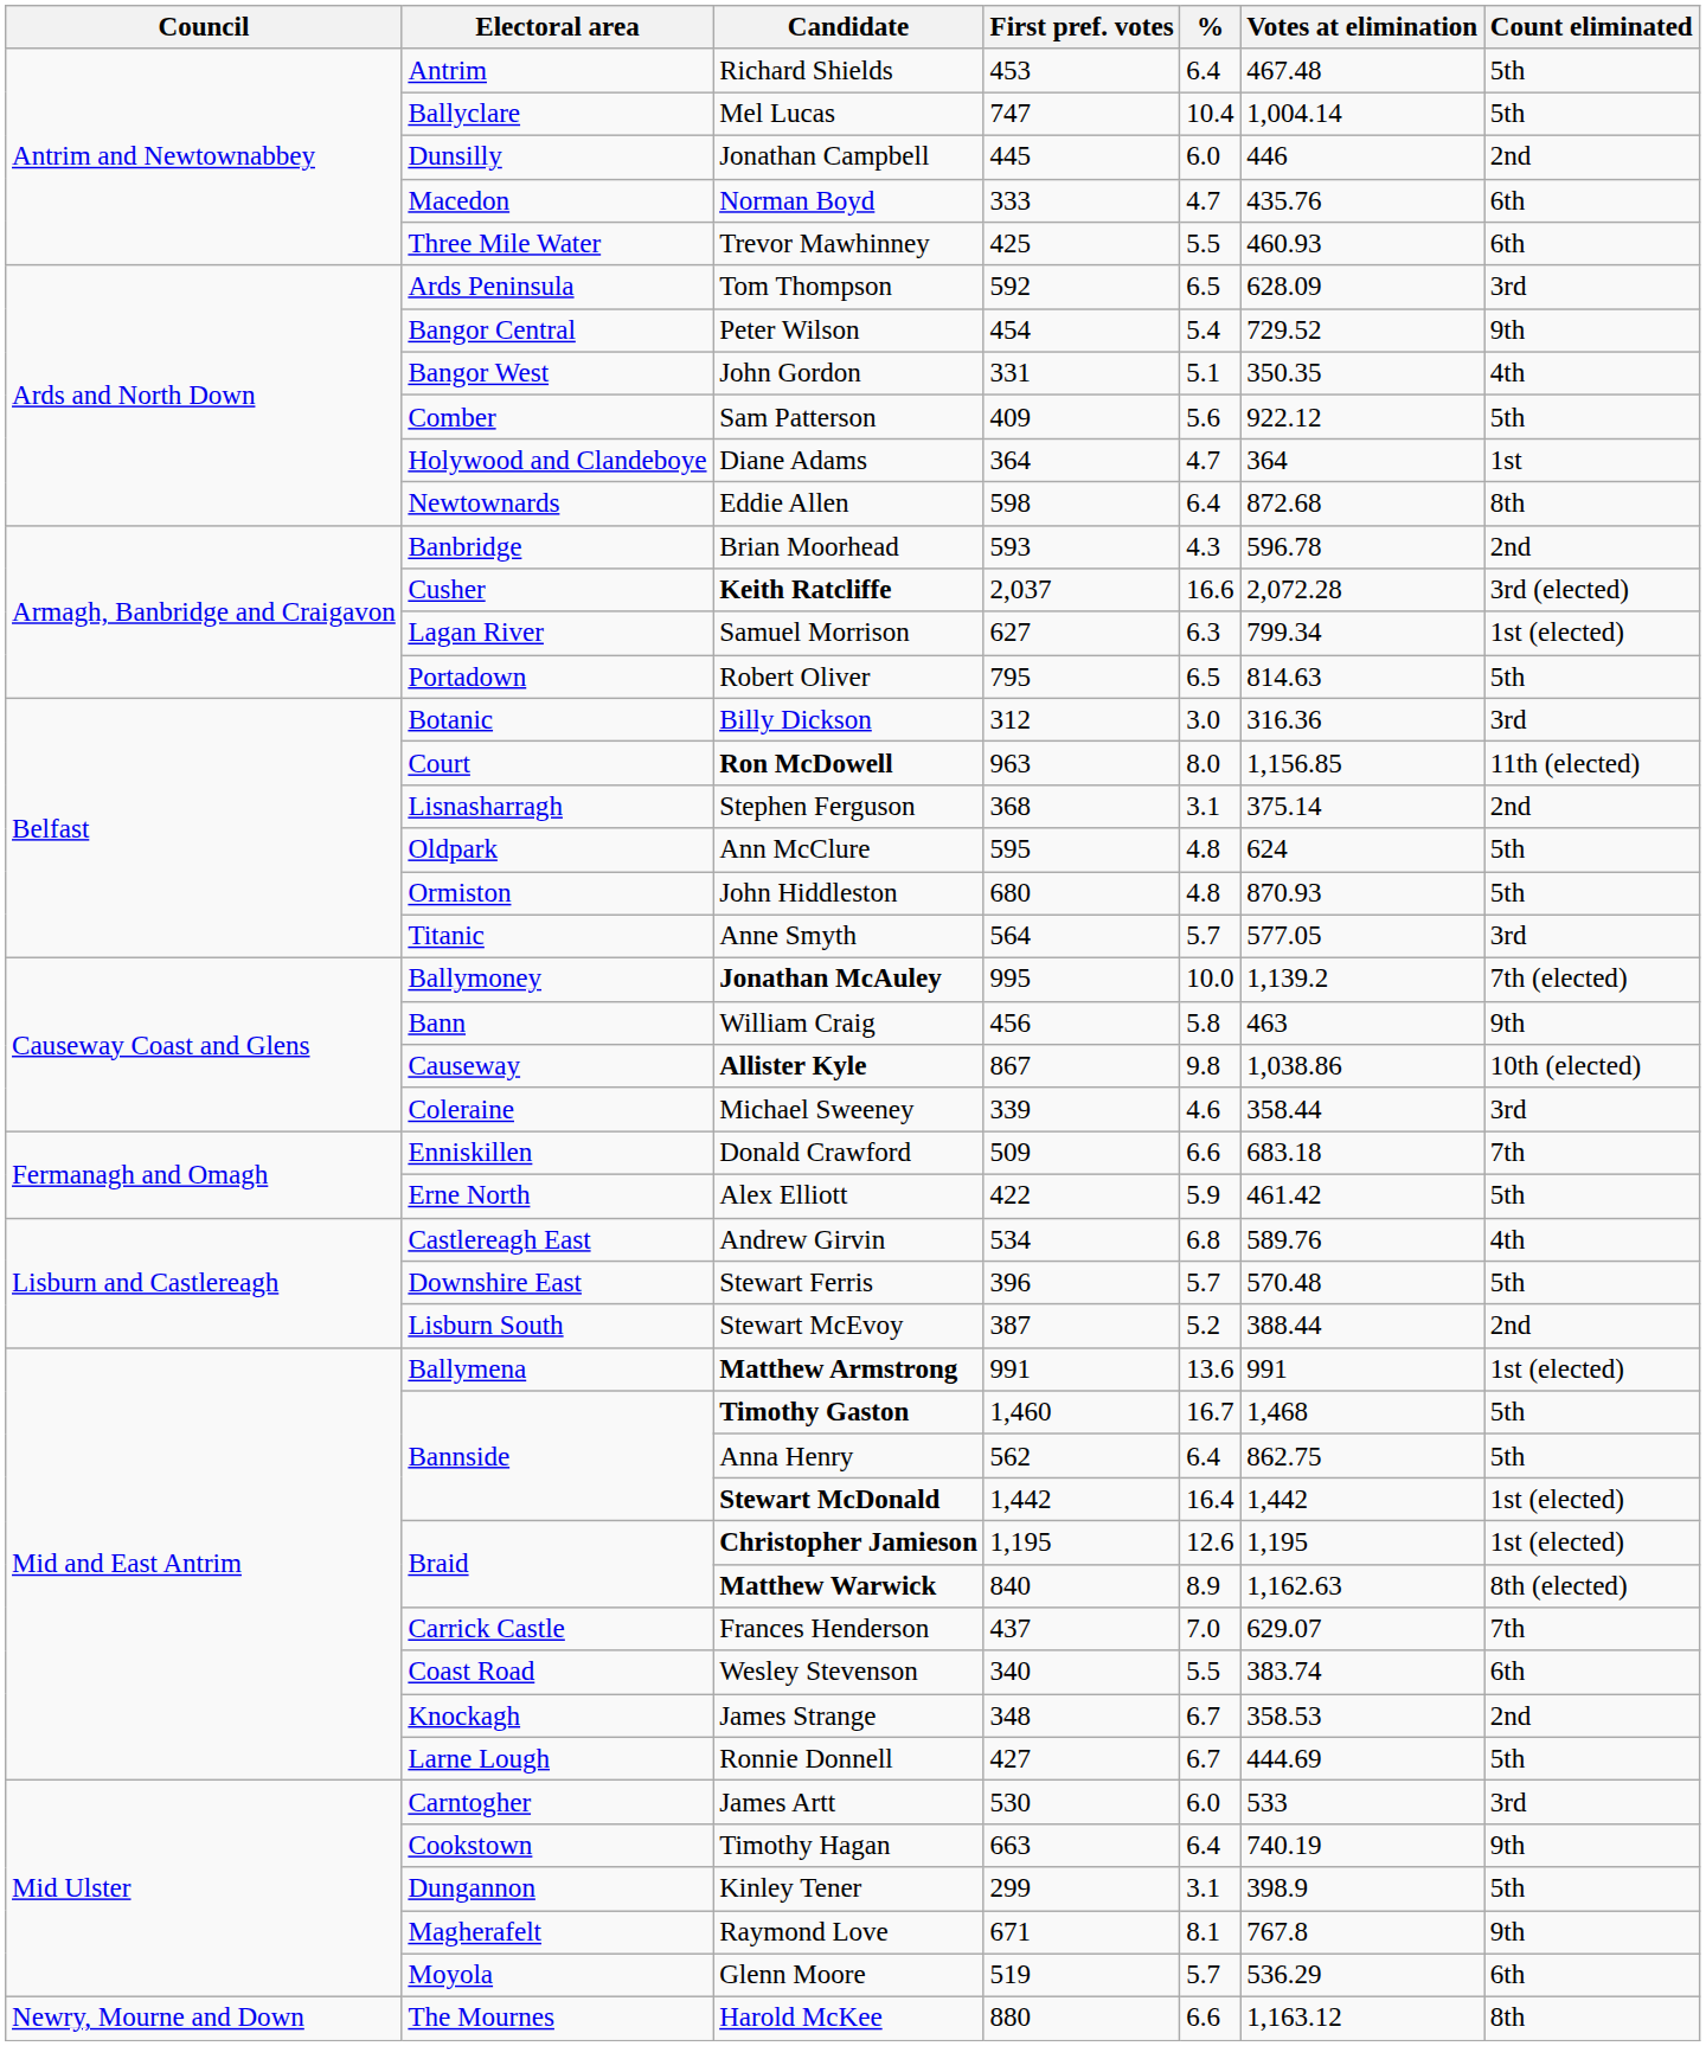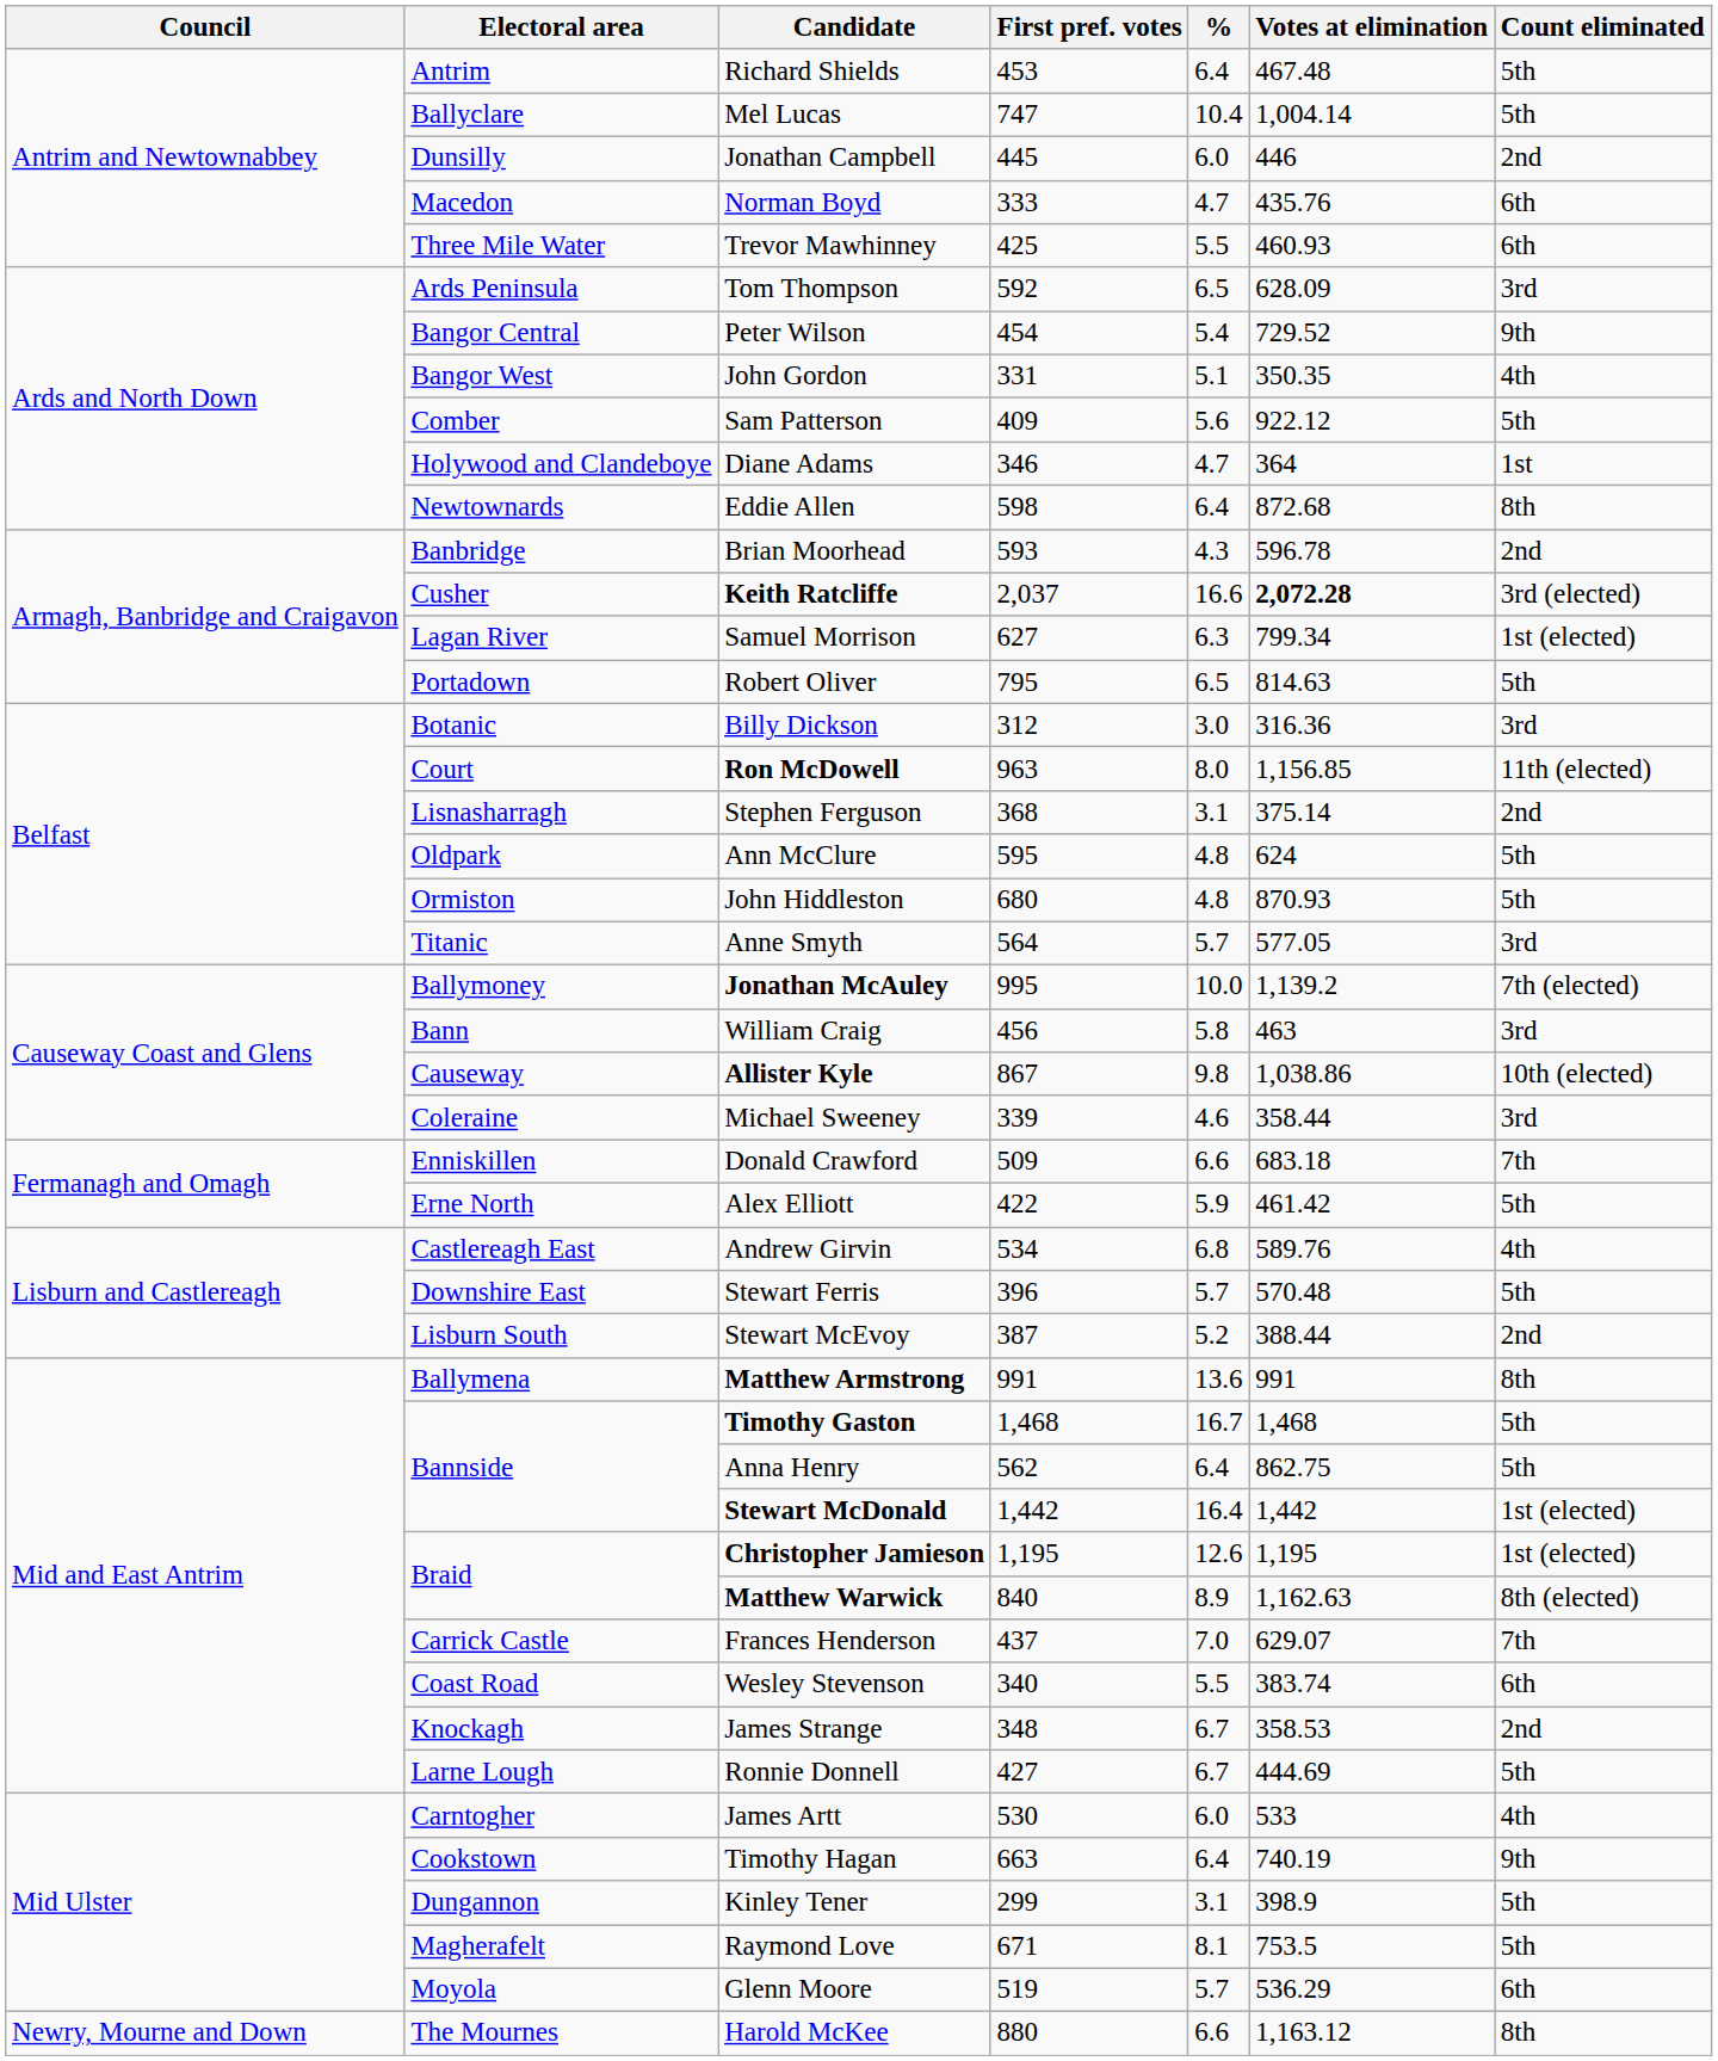 <table class="wikitable">
 <tr>
 <th>Council</th>
 <th>Electoral area</th>
 <th>Candidate</th>
 <th>First pref. votes</th>
 <th>%</th>
 <th>Votes at elimination</th>
 <th>Count eliminated</th>
 </tr>
 <tr>
 <td rowspan=5><a href='#'>Antrim and Newtownabbey</a></td>
 <td><a href='#'>Antrim</a></td>
 <td>Richard Shields</td>
 <td>453</td>
 <td>6.4</td>
 <td>467.48</td>
 <td>5th</td>
 </tr>
 <tr>
 <td><a href='#'>Ballyclare</a></td>
 <td>Mel Lucas</td>
 <td>747</td>
 <td>10.4</td>
 <td>1,004.14</td>
 <td>5th</td>
 </tr>
 <tr>
 <td><a href='#'>Dunsilly</a></td>
 <td>Jonathan Campbell</td>
 <td>445</td>
 <td>6.0</td>
 <td>446</td>
 <td>2nd</td>
 </tr>
 <tr>
 <td><a href='#'>Macedon</a></td>
 <td><a href='#'>Norman Boyd</a></td>
 <td>333</td>
 <td>4.7</td>
 <td>435.76</td>
 <td>6th</td>
 </tr>
 <tr>
 <td><a href='#'>Three Mile Water</a></td>
 <td>Trevor Mawhinney</td>
 <td>425</td>
 <td>5.5</td>
 <td>460.93</td>
 <td>6th</td>
 </tr>
 <tr>
 <td rowspan=6><a href='#'>Ards and North Down</a></td>
 <td><a href='#'>Ards Peninsula</a></td>
 <td>Tom Thompson</td>
 <td>592</td>
 <td>6.5</td>
 <td>628.09</td>
 <td>3rd</td>
 </tr>
 <tr>
 <td><a href='#'>Bangor Central</a></td>
 <td>Peter Wilson</td>
 <td>454</td>
 <td>5.4</td>
 <td>729.52</td>
 <td>9th</td>
 </tr>
 <tr>
 <td><a href='#'>Bangor West</a></td>
 <td>John Gordon</td>
 <td>331</td>
 <td>5.1</td>
 <td>350.35</td>
 <td>4th</td>
 </tr>
 <tr>
 <td><a href='#'>Comber</a></td>
 <td>Sam Patterson</td>
 <td>409</td>
 <td>5.6</td>
 <td>922.12</td>
 <td>5th</td>
 </tr>
 <tr>
 <td><a href='#'>Holywood and Clandeboye</a></td>
 <td>Diane Adams</td>
-<td>364</td>
+<td>346</td>
 <td>4.7</td>
 <td>364</td>
 <td>1st</td>
 </tr>
 <tr>
 <td><a href='#'>Newtownards</a></td>
 <td>Eddie Allen</td>
 <td>598</td>
 <td>6.4</td>
 <td>872.68</td>
 <td>8th</td>
 </tr>
 <tr>
 <td rowspan=4><a href='#'>Armagh, Banbridge and Craigavon</a></td>
 <td><a href='#'>Banbridge</a></td>
 <td>Brian Moorhead</td>
 <td>593</td>
 <td>4.3</td>
 <td>596.78</td>
 <td>2nd</td>
 </tr>
 <tr>
 <td><a href='#'>Cusher</a></td>
 <td><strong>Keith Ratcliffe</strong></td>
 <td>2,037</td>
 <td>16.6</td>
-<td>2,072.28</td>
+<td><strong>2,072.28</strong></td>
 <td>3rd (elected)</td>
 </tr>
 <tr>
 <td><a href='#'>Lagan River</a></td>
 <td>Samuel Morrison</td>
 <td>627</td>
 <td>6.3</td>
 <td>799.34</td>
 <td>1st (elected)</td>
 </tr>
 <tr>
 <td><a href='#'>Portadown</a></td>
 <td>Robert Oliver</td>
 <td>795</td>
 <td>6.5</td>
 <td>814.63</td>
 <td>5th</td>
 </tr>
 <tr>
 <td rowspan=6><a href='#'>Belfast</a></td>
 <td><a href='#'>Botanic</a></td>
 <td><a href='#'>Billy Dickson</a></td>
 <td>312</td>
 <td>3.0</td>
 <td>316.36</td>
 <td>3rd</td>
 </tr>
 <tr>
 <td><a href='#'>Court</a></td>
 <td><strong>Ron McDowell</strong></td>
 <td>963</td>
 <td>8.0</td>
 <td>1,156.85</td>
 <td>11th (elected)</td>
 </tr>
 <tr>
 <td><a href='#'>Lisnasharragh</a></td>
 <td>Stephen Ferguson</td>
 <td>368</td>
 <td>3.1</td>
 <td>375.14</td>
 <td>2nd</td>
 </tr>
 <tr>
 <td><a href='#'>Oldpark</a></td>
 <td>Ann McClure</td>
 <td>595</td>
 <td>4.8</td>
 <td>624</td>
 <td>5th</td>
 </tr>
 <tr>
 <td><a href='#'>Ormiston</a></td>
 <td>John Hiddleston</td>
 <td>680</td>
 <td>4.8</td>
 <td>870.93</td>
 <td>5th</td>
 </tr>
 <tr>
 <td><a href='#'>Titanic</a></td>
 <td>Anne Smyth</td>
 <td>564</td>
 <td>5.7</td>
 <td>577.05</td>
 <td>3rd</td>
 </tr>
 <tr>
 <td rowspan=4><a href='#'>Causeway Coast and Glens</a></td>
 <td><a href='#'>Ballymoney</a></td>
 <td><strong>Jonathan McAuley</strong></td>
 <td>995</td>
 <td>10.0</td>
 <td>1,139.2</td>
 <td>7th (elected)</td>
 </tr>
 <tr>
 <td><a href='#'>Bann</a></td>
 <td>William Craig</td>
 <td>456</td>
 <td>5.8</td>
 <td>463</td>
-<td>9th</td>
+<td>3rd</td>
 </tr>
 <tr>
 <td><a href='#'>Causeway</a></td>
 <td><strong>Allister Kyle</strong></td>
 <td>867</td>
 <td>9.8</td>
 <td>1,038.86</td>
 <td>10th (elected)</td>
 </tr>
 <tr>
 <td><a href='#'>Coleraine</a></td>
 <td>Michael Sweeney</td>
 <td>339</td>
 <td>4.6</td>
 <td>358.44</td>
 <td>3rd</td>
 </tr>
 <tr>
 <td rowspan=2><a href='#'>Fermanagh and Omagh</a></td>
 <td><a href='#'>Enniskillen</a></td>
 <td>Donald Crawford</td>
 <td>509</td>
 <td>6.6</td>
 <td>683.18</td>
 <td>7th</td>
 </tr>
 <tr>
 <td><a href='#'>Erne North</a></td>
 <td>Alex Elliott</td>
 <td>422</td>
 <td>5.9</td>
 <td>461.42</td>
 <td>5th</td>
 </tr>
 <tr>
 <td rowspan=3><a href='#'>Lisburn and Castlereagh</a></td>
 <td><a href='#'>Castlereagh East</a></td>
 <td>Andrew Girvin</td>
 <td>534</td>
 <td>6.8</td>
 <td>589.76</td>
 <td>4th</td>
 </tr>
 <tr>
 <td><a href='#'>Downshire East</a></td>
 <td>Stewart Ferris</td>
 <td>396</td>
 <td>5.7</td>
 <td>570.48</td>
 <td>5th</td>
 </tr>
 <tr>
 <td><a href='#'>Lisburn South</a></td>
 <td>Stewart McEvoy</td>
 <td>387</td>
 <td>5.2</td>
 <td>388.44</td>
 <td>2nd</td>
 </tr>
 <tr>
 <td rowspan=10><a href='#'>Mid and East Antrim</a></td>
 <td><a href='#'>Ballymena</a></td>
 <td><strong>Matthew Armstrong</strong></td>
 <td>991</td>
 <td>13.6</td>
 <td>991</td>
-<td>1st (elected)</td>
+<td>8th</td>
 </tr>
 <tr>
 <td rowspan=3><a href='#'>Bannside</a></td>
 <td><strong>Timothy Gaston</strong></td>
-<td>1,460</td>
+<td>1,468</td>
 <td>16.7</td>
 <td>1,468</td>
 <td>5th</td>
 </tr>
 <tr>
 <td>Anna Henry</td>
 <td>562</td>
 <td>6.4</td>
 <td>862.75</td>
 <td>5th</td>
 </tr>
 <tr>
 <td><strong>Stewart McDonald</strong></td>
 <td>1,442</td>
 <td>16.4</td>
 <td>1,442</td>
 <td>1st (elected)</td>
 </tr>
 <tr>
 <td rowspan=2><a href='#'>Braid</a></td>
 <td><strong>Christopher Jamieson</strong></td>
 <td>1,195</td>
 <td>12.6</td>
 <td>1,195</td>
 <td>1st (elected)</td>
 </tr>
 <tr>
 <td><strong>Matthew Warwick</strong></td>
 <td>840</td>
 <td>8.9</td>
 <td>1,162.63</td>
 <td>8th (elected)</td>
 </tr>
 <tr>
 <td><a href='#'>Carrick Castle</a></td>
 <td>Frances Henderson</td>
 <td>437</td>
 <td>7.0</td>
 <td>629.07</td>
 <td>7th</td>
 </tr>
 <tr>
 <td><a href='#'>Coast Road</a></td>
 <td>Wesley Stevenson</td>
 <td>340</td>
 <td>5.5</td>
 <td>383.74</td>
 <td>6th</td>
 </tr>
 <tr>
 <td><a href='#'>Knockagh</a></td>
 <td>James Strange</td>
 <td>348</td>
 <td>6.7</td>
 <td>358.53</td>
 <td>2nd</td>
 </tr>
 <tr>
 <td><a href='#'>Larne Lough</a></td>
 <td>Ronnie Donnell</td>
 <td>427</td>
 <td>6.7</td>
 <td>444.69</td>
 <td>5th</td>
 </tr>
 <tr>
 <td rowspan=5><a href='#'>Mid Ulster</a></td>
 <td><a href='#'>Carntogher</a></td>
 <td>James Artt</td>
 <td>530</td>
 <td>6.0</td>
 <td>533</td>
-<td>3rd</td>
+<td>4th</td>
 </tr>
 <tr>
 <td><a href='#'>Cookstown</a></td>
 <td>Timothy Hagan</td>
 <td>663</td>
 <td>6.4</td>
 <td>740.19</td>
 <td>9th</td>
 </tr>
 <tr>
 <td><a href='#'>Dungannon</a></td>
 <td>Kinley Tener</td>
 <td>299</td>
 <td>3.1</td>
 <td>398.9</td>
 <td>5th</td>
 </tr>
 <tr>
 <td><a href='#'>Magherafelt</a></td>
 <td>Raymond Love</td>
 <td>671</td>
 <td>8.1</td>
-<td>767.8</td>
-<td>9th</td>
+<td>753.5</td>
+<td>5th</td>
 </tr>
 <tr>
 <td><a href='#'>Moyola</a></td>
 <td>Glenn Moore</td>
 <td>519</td>
 <td>5.7</td>
 <td>536.29</td>
 <td>6th</td>
 </tr>
 <tr>
 <td rowspan=5><a href='#'>Newry, Mourne and Down</a></td>
 <td><a href='#'>The Mournes</a></td>
 <td><a href='#'>Harold McKee</a></td>
 <td>880</td>
 <td>6.6</td>
 <td>1,163.12</td>
 <td>8th</td>
 </tr>
 </table>
